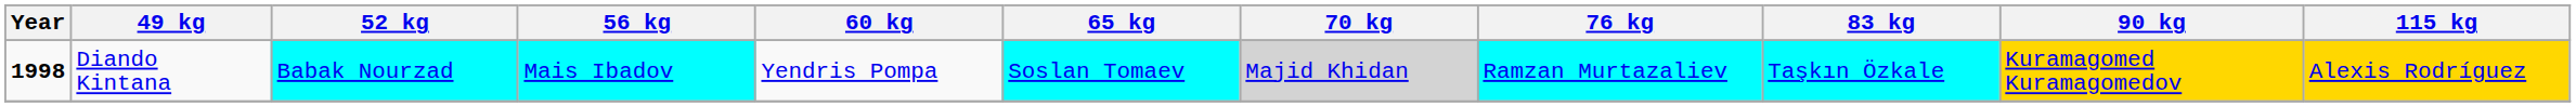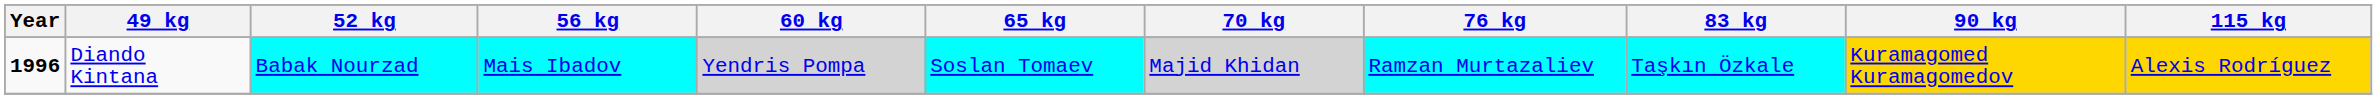 <table class="wikitable sortable"  style="font-size: 85%">
 <tr>
 <th>Year</th>
 <th width=200><a href='#'>49 kg</a></th>
 <th width=275><a href='#'>52 kg</a></th>
 <th width=275><a href='#'>56 kg</a></th>
 <th width=275><a href='#'>60 kg</a></th>
 <th width=275><a href='#'>65 kg</a></th>
 <th width=275><a href='#'>70 kg</a></th>
 <th width=275><a href='#'>76 kg</a></th>
 <th width=275><a href='#'>83 kg</a></th>
 <th width=275><a href='#'>90 kg</a></th>
 <th width=275><a href='#'>115 kg</a></th>
 </tr>
 <tr>
-<td><strong>1998</strong></td>
+<td><strong>1996</strong></td>
 <td> <a href='#'>Diando Kintana</a></td>
 <td bgcolor="aqua"> <a href='#'>Babak Nourzad</a></td>
 <td bgcolor="aqua"> <a href='#'>Mais Ibadov</a></td>
-<td> <a href='#'>Yendris Pompa</a></td>
+<td style="background: lightgrey;"> <a href='#'>Yendris Pompa</a></td>
 <td bgcolor="aqua"> <a href='#'>Soslan Tomaev</a></td>
 <td style="background: lightgrey;"> <a href='#'>Majid Khidan</a></td>
 <td bgcolor="aqua"> <a href='#'>Ramzan Murtazaliev</a></td>
 <td bgcolor="aqua"> <a href='#'>Taşkın Özkale</a></td>
 <td bgcolor="gold"> <a href='#'>Kuramagomed Kuramagomedov</a></td>
 <td bgcolor="gold"> <a href='#'>Alexis Rodríguez</a></td>
 </tr>
 <tr>
 </tr>
 </table>
